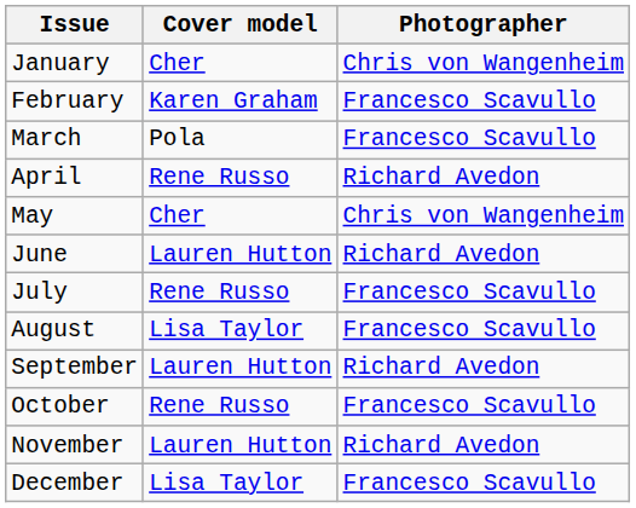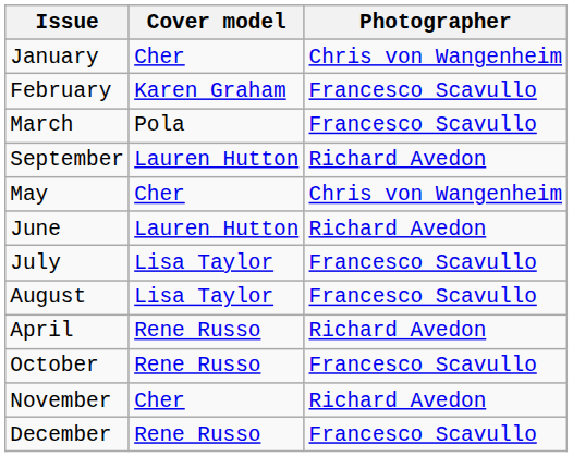 <table class="sortable wikitable">
 <tr>
 <th>Issue</th>
 <th>Cover model</th>
 <th>Photographer</th>
 </tr>
 <tr>
 <td>January</td>
 <td><a href='#'>Cher</a></td>
 <td><a href='#'>Chris von Wangenheim</a></td>
 </tr>
 <tr>
 <td>February</td>
 <td><a href='#'>Karen Graham</a></td>
 <td><a href='#'>Francesco Scavullo</a></td>
 </tr>
 <tr>
 <td>March</td>
 <td>Pola</td>
 <td><a href='#'>Francesco Scavullo</a></td>
 </tr>
 <tr>
-<td>April</td>
-<td><a href='#'>Rene Russo</a></td>
+<td>September</td>
+<td><a href='#'>Lauren Hutton</a></td>
 <td><a href='#'>Richard Avedon</a></td>
 </tr>
 <tr>
 <td>May</td>
 <td><a href='#'>Cher</a></td>
 <td><a href='#'>Chris von Wangenheim</a></td>
 </tr>
 <tr>
 <td>June</td>
 <td><a href='#'>Lauren Hutton</a></td>
 <td><a href='#'>Richard Avedon</a></td>
 </tr>
 <tr>
 <td>July</td>
-<td><a href='#'>Rene Russo</a></td>
+<td><a href='#'>Lisa Taylor</a></td>
 <td><a href='#'>Francesco Scavullo</a></td>
 </tr>
 <tr>
 <td>August</td>
 <td><a href='#'>Lisa Taylor</a></td>
 <td><a href='#'>Francesco Scavullo</a></td>
 </tr>
 <tr>
-<td>September</td>
-<td><a href='#'>Lauren Hutton</a></td>
+<td>April</td>
+<td><a href='#'>Rene Russo</a></td>
 <td><a href='#'>Richard Avedon</a></td>
 </tr>
 <tr>
 <td>October</td>
 <td><a href='#'>Rene Russo</a></td>
 <td><a href='#'>Francesco Scavullo</a></td>
 </tr>
 <tr>
 <td>November</td>
-<td><a href='#'>Lauren Hutton</a></td>
+<td><a href='#'>Cher</a></td>
 <td><a href='#'>Richard Avedon</a></td>
 </tr>
 <tr>
 <td>December</td>
-<td><a href='#'>Lisa Taylor</a></td>
+<td><a href='#'>Rene Russo</a></td>
 <td><a href='#'>Francesco Scavullo</a></td>
 </tr>
 </table>
